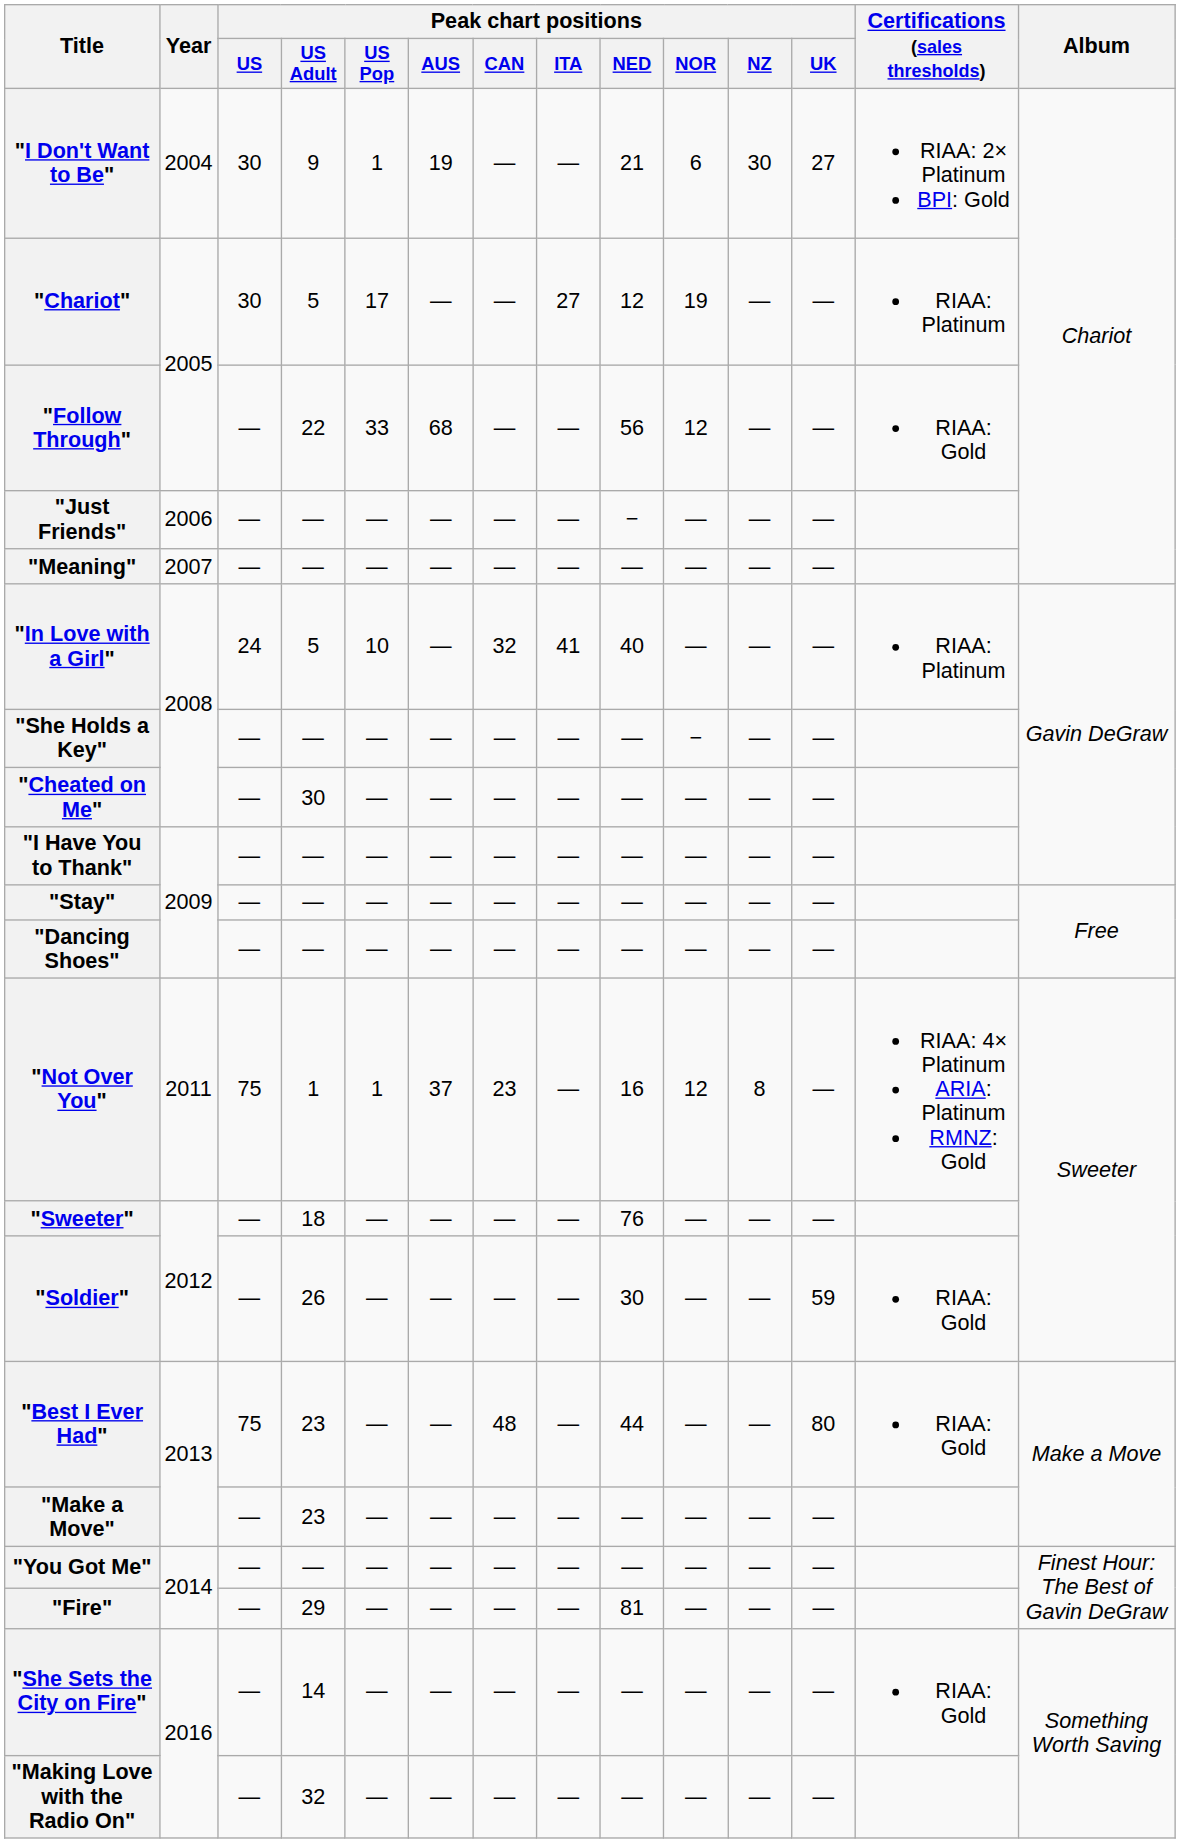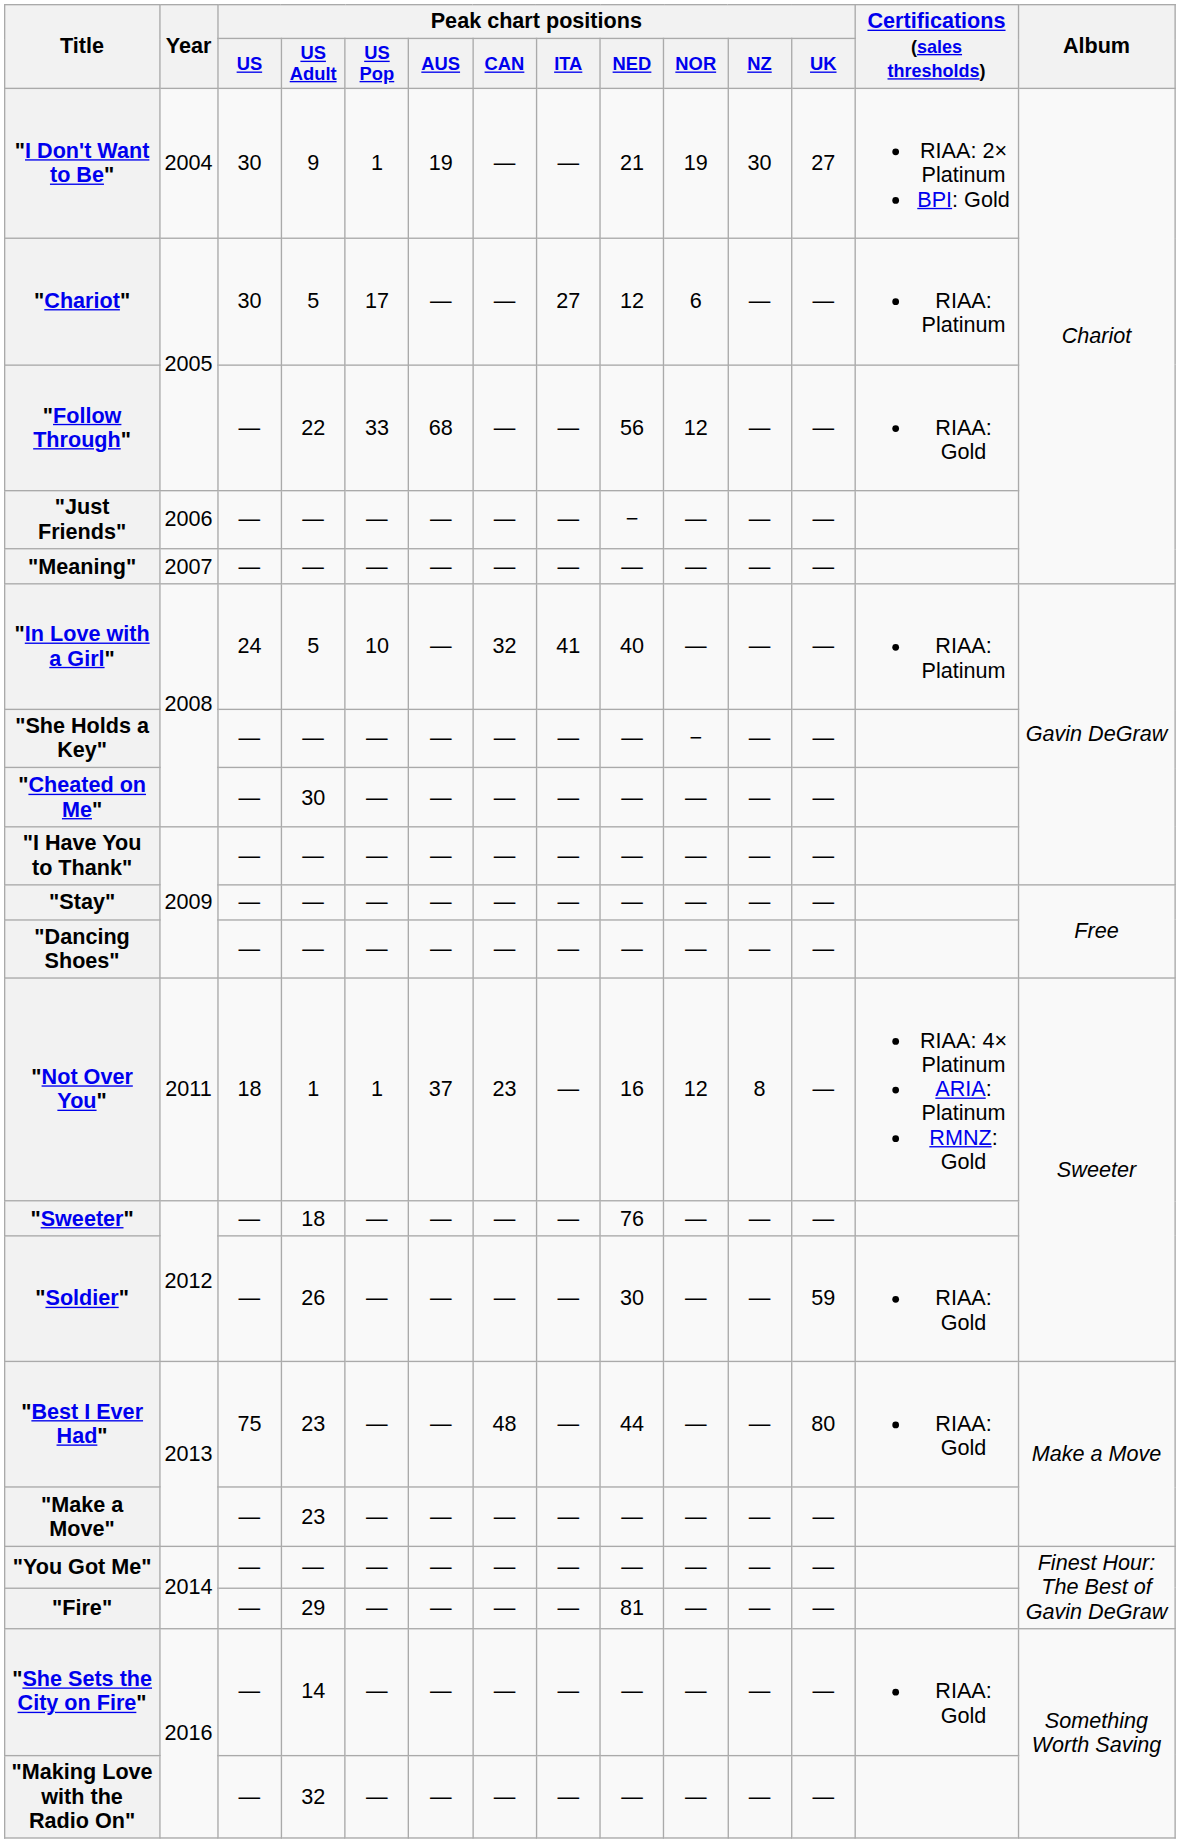 <table class="wikitable plainrowheaders" style="text-align:center;">
 <tr>
 <th scope="col" rowspan="2">Title</th>
 <th scope="col" rowspan="2">Year</th>
 <th scope="col" colspan="10">Peak chart positions</th>
 <th scope="col" rowspan="2"><a href='#'>Certifications</a><br><small>(<a href='#'>sales thresholds</a>)</small></th>
 <th scope="col" rowspan="2">Album</th>
 </tr>
 <tr>
 <th scope="col" style="width:3em;font-size:85%;"><a href='#'>US</a><br></th>
 <th scope="col" style="width:3em;font-size:85%;"><a href='#'>US Adult</a><br></th>
 <th scope="col" style="width:3em;font-size:85%;"><a href='#'>US Pop</a><br></th>
 <th scope="col" style="width:3em;font-size:85%;"><a href='#'>AUS</a><br></th>
 <th scope="col" style="width:3em;font-size:85%;"><a href='#'>CAN</a><br></th>
 <th scope="col" style="width:3em;font-size:85%;"><a href='#'>ITA</a><br></th>
 <th scope="col" style="width:3em;font-size:85%;"><a href='#'>NED</a><br></th>
 <th scope="col" style="width:3em;font-size:85%;"><a href='#'>NOR</a><br></th>
 <th scope="col" style="width:3em;font-size:85%;"><a href='#'>NZ</a><br></th>
 <th scope="col" style="width:3em;font-size:85%;"><a href='#'>UK</a><br></th>
 </tr>
 <tr>
 <th scope="row">"<a href='#'>I Don't Want to Be</a>"</th>
 <td>2004</td>
 <td>30</td>
 <td>9</td>
 <td>1</td>
 <td>19</td>
 <td>—</td>
 <td>—</td>
 <td>21</td>
-<td>6</td>
+<td>19</td>
 <td>30</td>
 <td>27</td>
 <td><br><ul><li>RIAA: 2× Platinum</li><li><a href='#'>BPI</a>: Gold</li></ul></td>
 <td rowspan="5"><em>Chariot</em></td>
 </tr>
 <tr>
 <th scope="row">"<a href='#'>Chariot</a>"</th>
 <td rowspan="2">2005</td>
 <td>30</td>
 <td>5</td>
 <td>17</td>
 <td>—</td>
 <td>—</td>
 <td>27</td>
 <td>12</td>
-<td>19</td>
+<td>6</td>
 <td>—</td>
 <td>—</td>
 <td><br><ul><li>RIAA: Platinum</li></ul></td>
 </tr>
 <tr>
 <th scope="row">"<a href='#'>Follow Through</a>"</th>
 <td>—</td>
 <td>22</td>
 <td>33</td>
 <td>68</td>
 <td>—</td>
 <td>—</td>
 <td>56</td>
 <td>12</td>
 <td>—</td>
 <td>—</td>
 <td><br><ul><li>RIAA: Gold</li></ul></td>
 </tr>
 <tr>
 <th scope="row">"Just Friends"</th>
 <td>2006</td>
 <td>—</td>
 <td>—</td>
 <td>—</td>
 <td>—</td>
 <td>—</td>
 <td>—</td>
 <td>−</td>
 <td>—</td>
 <td>—</td>
 <td>—</td>
 <td></td>
 </tr>
 <tr>
 <th scope="row">"Meaning"</th>
 <td>2007</td>
 <td>—</td>
 <td>—</td>
 <td>—</td>
 <td>—</td>
 <td>—</td>
 <td>—</td>
 <td>—</td>
 <td>—</td>
 <td>—</td>
 <td>—</td>
 <td></td>
 </tr>
 <tr>
 <th scope="row">"<a href='#'>In Love with a Girl</a>"</th>
 <td rowspan="3">2008</td>
 <td>24</td>
 <td>5</td>
 <td>10</td>
 <td>—</td>
 <td>32</td>
 <td>41</td>
 <td>40</td>
 <td>—</td>
 <td>—</td>
 <td>—</td>
 <td><br><ul><li>RIAA: Platinum</li></ul></td>
 <td rowspan="4"><em>Gavin DeGraw</em></td>
 </tr>
 <tr>
 <th scope="row">"She Holds a Key"</th>
 <td>—</td>
 <td>—</td>
 <td>—</td>
 <td>—</td>
 <td>—</td>
 <td>—</td>
 <td>—</td>
 <td>−</td>
 <td>—</td>
 <td>—</td>
 <td></td>
 </tr>
 <tr>
 <th scope="row">"<a href='#'>Cheated on Me</a>"</th>
 <td>—</td>
 <td>30</td>
 <td>—</td>
 <td>—</td>
 <td>—</td>
 <td>—</td>
 <td>—</td>
 <td>—</td>
 <td>—</td>
 <td>—</td>
 <td></td>
 </tr>
 <tr>
 <th scope="row">"I Have You to Thank"</th>
 <td rowspan="3">2009</td>
 <td>—</td>
 <td>—</td>
 <td>—</td>
 <td>—</td>
 <td>—</td>
 <td>—</td>
 <td>—</td>
 <td>—</td>
 <td>—</td>
 <td>—</td>
 <td></td>
 </tr>
 <tr>
 <th scope="row">"Stay"</th>
 <td>—</td>
 <td>—</td>
 <td>—</td>
 <td>—</td>
 <td>—</td>
 <td>—</td>
 <td>—</td>
 <td>—</td>
 <td>—</td>
 <td>—</td>
 <td></td>
 <td rowspan="2"><em>Free</em></td>
 </tr>
 <tr>
 <th scope="row">"Dancing Shoes"</th>
 <td>—</td>
 <td>—</td>
 <td>—</td>
 <td>—</td>
 <td>—</td>
 <td>—</td>
 <td>—</td>
 <td>—</td>
 <td>—</td>
 <td>—</td>
 <td></td>
 </tr>
 <tr>
 <th scope="row">"<a href='#'>Not Over You</a>"</th>
 <td>2011</td>
-<td>75</td>
+<td>18</td>
 <td>1</td>
 <td>1</td>
 <td>37</td>
 <td>23</td>
 <td>—</td>
 <td>16</td>
 <td>12</td>
 <td>8</td>
 <td>—</td>
 <td><br><ul><li>RIAA: 4× Platinum</li><li><a href='#'>ARIA</a>: Platinum</li><li><a href='#'>RMNZ</a>: Gold</li></ul></td>
 <td rowspan="3"><em>Sweeter</em></td>
 </tr>
 <tr>
 <th scope="row">"<a href='#'>Sweeter</a>"</th>
 <td rowspan="2">2012</td>
 <td>—</td>
 <td>18</td>
 <td>—</td>
 <td>—</td>
 <td>—</td>
 <td>—</td>
 <td>76</td>
 <td>—</td>
 <td>—</td>
 <td>—</td>
 <td></td>
 </tr>
 <tr>
 <th scope="row">"<a href='#'>Soldier</a>"</th>
 <td>—</td>
 <td>26</td>
 <td>—</td>
 <td>—</td>
 <td>—</td>
 <td>—</td>
 <td>30</td>
 <td>—</td>
 <td>—</td>
 <td>59</td>
 <td><br><ul><li>RIAA: Gold</li></ul></td>
 </tr>
 <tr>
 <th scope="row">"<a href='#'>Best I Ever Had</a>"</th>
 <td rowspan="2">2013</td>
 <td>75</td>
 <td>23</td>
 <td>—</td>
 <td>—</td>
 <td>48</td>
 <td>—</td>
 <td>44</td>
 <td>—</td>
 <td>—</td>
 <td>80</td>
 <td><br><ul><li>RIAA: Gold</li></ul></td>
 <td rowspan="2"><em>Make a Move</em></td>
 </tr>
 <tr>
 <th scope="row">"Make a Move"</th>
 <td>—</td>
 <td>23</td>
 <td>—</td>
 <td>—</td>
 <td>—</td>
 <td>—</td>
 <td>—</td>
 <td>—</td>
 <td>—</td>
 <td>—</td>
 <td></td>
 </tr>
 <tr>
 <th scope="row">"You Got Me"</th>
 <td rowspan="2">2014</td>
 <td>—</td>
 <td>—</td>
 <td>—</td>
 <td>—</td>
 <td>—</td>
 <td>—</td>
 <td>—</td>
 <td>—</td>
 <td>—</td>
 <td>—</td>
 <td></td>
 <td rowspan="2"><em>Finest Hour: The Best of Gavin DeGraw</em></td>
 </tr>
 <tr>
 <th scope="row">"Fire"</th>
 <td>—</td>
 <td>29</td>
 <td>—</td>
 <td>—</td>
 <td>—</td>
 <td>—</td>
 <td>81</td>
 <td>—</td>
 <td>—</td>
 <td>—</td>
 <td></td>
 </tr>
 <tr>
 <th scope="row">"<a href='#'>She Sets the City on Fire</a>"</th>
 <td rowspan="2">2016</td>
 <td>—</td>
 <td>14</td>
 <td>—</td>
 <td>—</td>
 <td>—</td>
 <td>—</td>
 <td>—</td>
 <td>—</td>
 <td>—</td>
 <td>—</td>
 <td><br><ul><li>RIAA: Gold</li></ul></td>
 <td rowspan="2"><em>Something Worth Saving</em></td>
 </tr>
 <tr>
 <th scope="row">"Making Love with the Radio On"</th>
 <td>—</td>
 <td>32</td>
 <td>—</td>
 <td>—</td>
 <td>—</td>
 <td>—</td>
 <td>—</td>
 <td>—</td>
 <td>—</td>
 <td>—</td>
 <td></td>
 </tr>
 </table>
